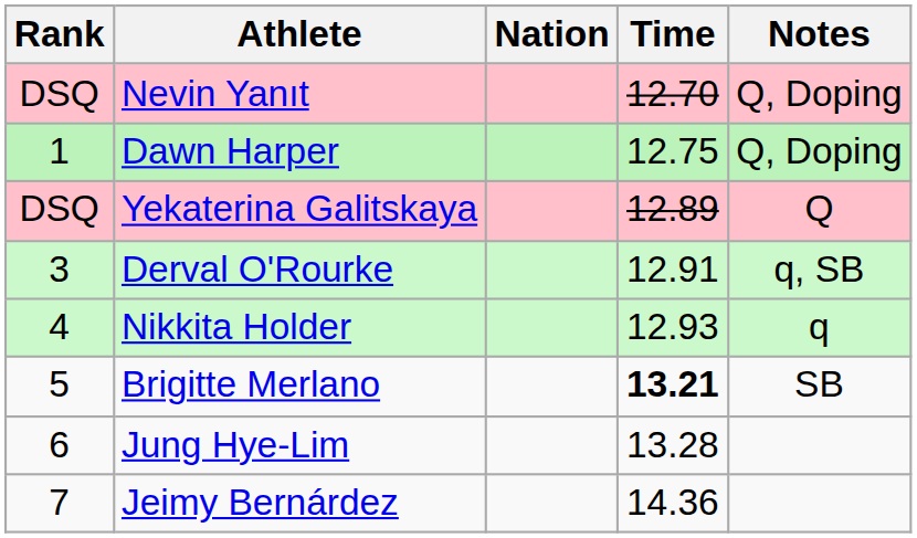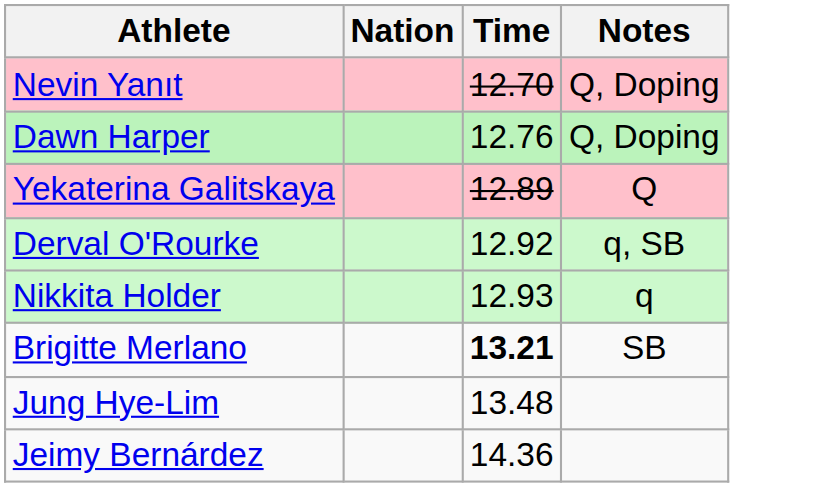 <table class="wikitable sortable" style="text-align:center">
 <tr>
-<th>Rank</th>
 <th>Athlete</th>
 <th>Nation</th>
 <th>Time</th>
 <th>Notes</th>
 </tr>
 <tr bgcolor=pink>
-<td>DSQ</td>
 <td align=left><a href='#'>Nevin Yanıt</a></td>
 <td align=left></td>
 <td><s>12.70</s></td>
 <td>Q, Doping</td>
 </tr>
 <tr bgcolor=bbf3bb>
-<td>1</td>
 <td align=left><a href='#'>Dawn Harper</a></td>
 <td align=left></td>
-<td>12.75</td>
+<td>12.76</td>
 <td>Q, Doping</td>
 </tr>
 <tr bgcolor=pink>
-<td>DSQ</td>
 <td align=left><a href='#'>Yekaterina Galitskaya</a></td>
 <td align=left></td>
 <td><s>12.89</s></td>
 <td>Q</td>
 </tr>
 <tr bgcolor=ccf9cc>
-<td>3</td>
 <td align=left><a href='#'>Derval O'Rourke</a></td>
 <td align=left></td>
-<td>12.91</td>
+<td>12.92</td>
 <td>q, SB</td>
 </tr>
 <tr bgcolor=ccf9cc>
-<td>4</td>
 <td align=left><a href='#'>Nikkita Holder</a></td>
 <td align=left></td>
 <td>12.93</td>
 <td>q</td>
 </tr>
 <tr>
-<td>5</td>
 <td align=left><a href='#'>Brigitte Merlano</a></td>
 <td align=left></td>
 <td><strong>13.21</strong></td>
 <td>SB</td>
 </tr>
 <tr>
-<td>6</td>
 <td align=left><a href='#'>Jung Hye-Lim</a></td>
 <td align=left></td>
-<td>13.28</td>
+<td>13.48</td>
 <td></td>
 </tr>
 <tr>
-<td>7</td>
 <td align=left><a href='#'>Jeimy Bernárdez</a></td>
 <td align=left></td>
 <td>14.36</td>
 <td></td>
 </tr>
 </table>
